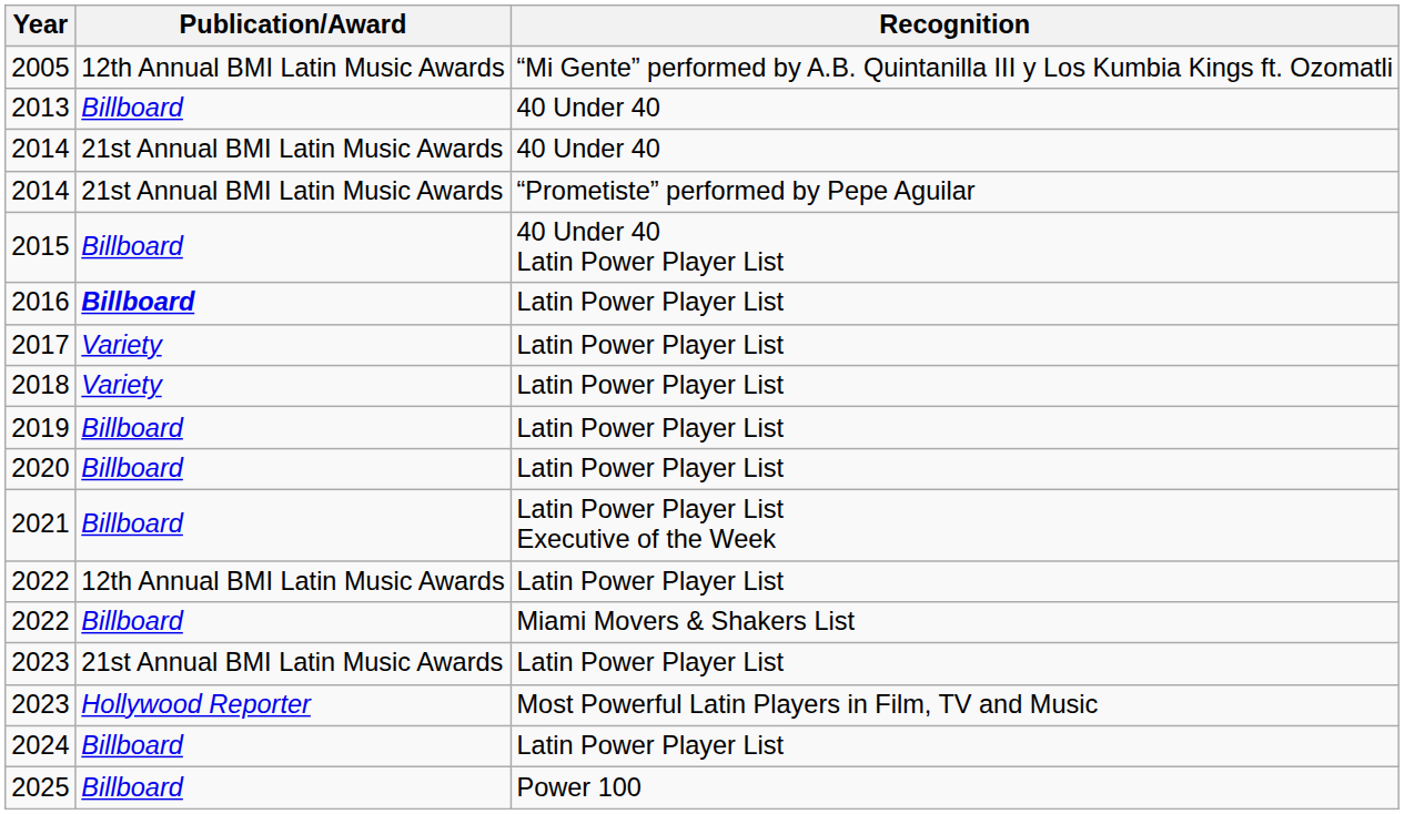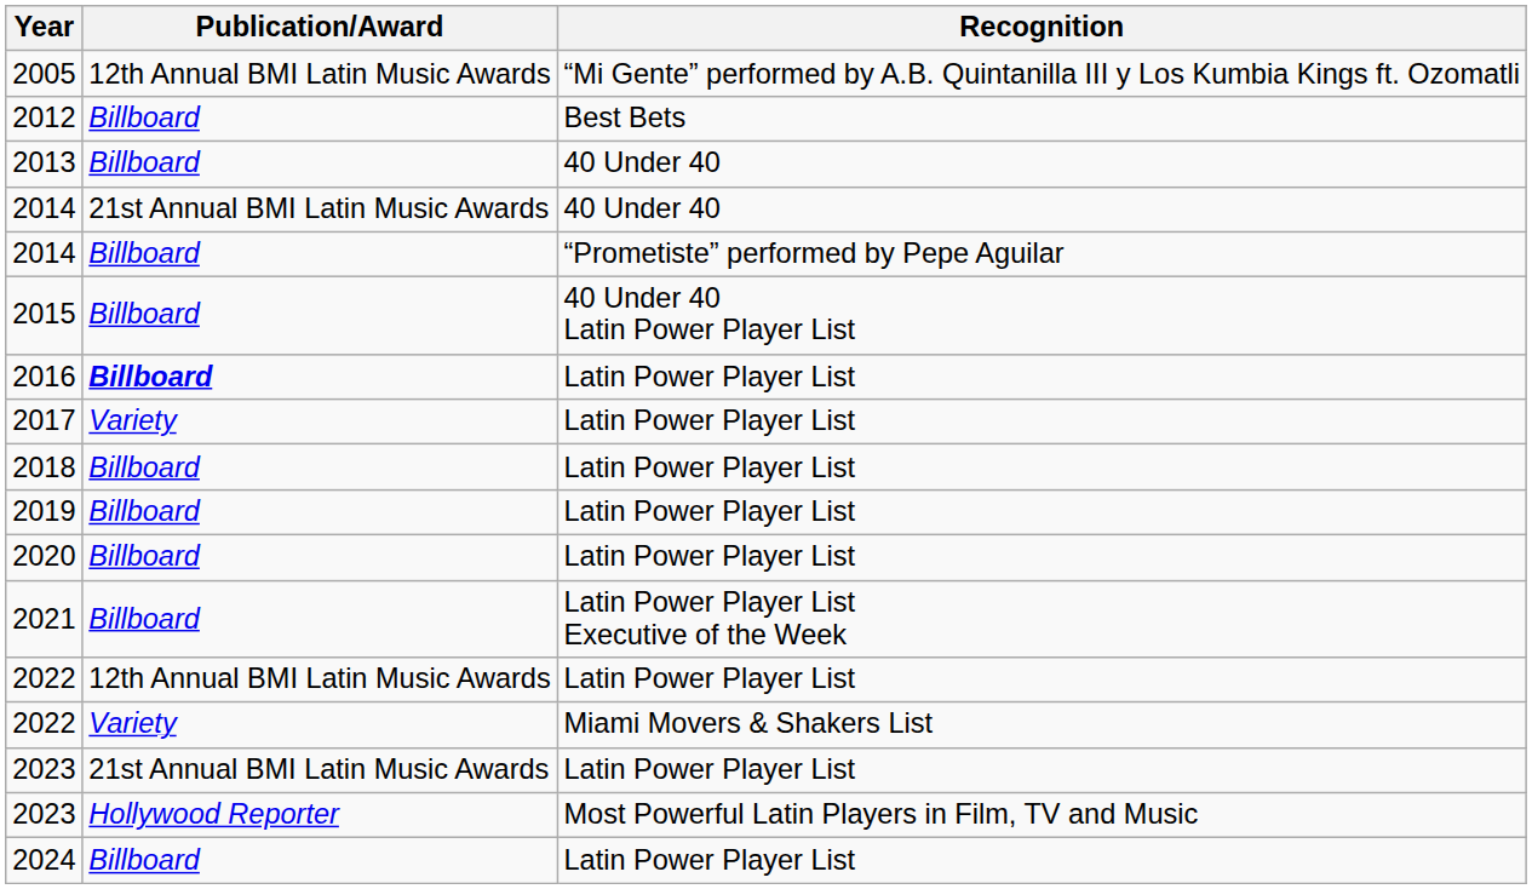 <table class="wikitable">
 <tr>
 <th>Year</th>
 <th>Publication/Award</th>
 <th>Recognition</th>
 </tr>
 <tr>
 <td>2005</td>
 <td>12th Annual BMI Latin Music Awards</td>
 <td>“Mi Gente” performed by A.B. Quintanilla III y Los Kumbia Kings ft. Ozomatli</td>
+</tr>
+<tr>
+<td>2012</td>
+<td><em><a href='#'>Billboard</a></em></td>
+<td>Best Bets</td>
 </tr>
 <tr>
 <td>2013</td>
 <td><em><a href='#'>Billboard</a></em></td>
 <td>40 Under 40</td>
 </tr>
 <tr>
 <td>2014</td>
 <td>21st Annual BMI Latin Music Awards</td>
 <td>40 Under 40</td>
 </tr>
 <tr>
 <td>2014</td>
-<td>21st Annual BMI Latin Music Awards</td>
+<td><em><a href='#'>Billboard</a></em></td>
 <td>“Prometiste” performed by Pepe Aguilar</td>
 </tr>
 <tr>
 <td>2015</td>
 <td><em><a href='#'>Billboard</a></em></td>
 <td>40 Under 40<br>Latin Power Player List</td>
 </tr>
 <tr>
 <td>2016</td>
 <td><strong><em><a href='#'>Billboard</a></em></strong></td>
 <td>Latin Power Player List</td>
 </tr>
 <tr>
 <td>2017</td>
 <td><em><a href='#'>Variety</a></em></td>
 <td>Latin Power Player List</td>
 </tr>
 <tr>
 <td>2018</td>
-<td><em><a href='#'>Variety</a></em></td>
+<td><em><a href='#'>Billboard</a></em></td>
 <td>Latin Power Player List</td>
 </tr>
 <tr>
 <td>2019</td>
 <td><em><a href='#'>Billboard</a></em></td>
 <td>Latin Power Player List</td>
 </tr>
 <tr>
 <td>2020</td>
 <td><em><a href='#'>Billboard</a></em></td>
 <td>Latin Power Player List</td>
 </tr>
 <tr>
 <td>2021</td>
 <td><em><a href='#'>Billboard</a></em></td>
 <td>Latin Power Player List<br>Executive of the Week</td>
 </tr>
 <tr>
 <td>2022</td>
 <td>12th Annual BMI Latin Music Awards</td>
 <td>Latin Power Player List</td>
 </tr>
 <tr>
 <td>2022</td>
-<td><em><a href='#'>Billboard</a></em></td>
+<td><em><a href='#'>Variety</a></em></td>
 <td>Miami Movers & Shakers List</td>
 </tr>
 <tr>
 <td>2023</td>
 <td>21st Annual BMI Latin Music Awards</td>
 <td>Latin Power Player List</td>
 </tr>
 <tr>
 <td>2023</td>
 <td><em><a href='#'>Hollywood Reporter</a></em></td>
 <td>Most Powerful Latin Players in Film, TV and Music</td>
 </tr>
 <tr>
 <td>2024</td>
 <td><em><a href='#'>Billboard</a></em></td>
 <td>Latin Power Player List</td>
 </tr>
-<tr>
-<td>2025</td>
-<td><em><a href='#'>Billboard</a></em></td>
-<td>Power 100</td>
-</tr>
 </table>
